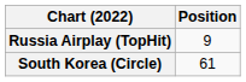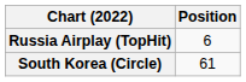 <table class="wikitable sortable plainrowheaders" style="text-align:center">
 <tr>
 <th scope="col">Chart (2022)</th>
 <th scope="col">Position</th>
 </tr>
 <tr>
 <th scope="row">Russia Airplay (TopHit)</th>
-<td>9</td>
+<td>6</td>
 </tr>
 <tr>
 <th scope="row">South Korea (Circle)</th>
 <td>61</td>
 </tr>
 </table>
